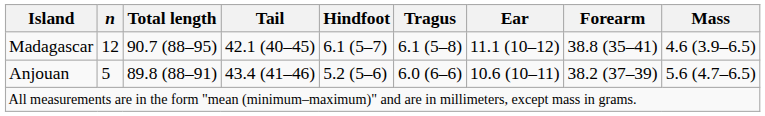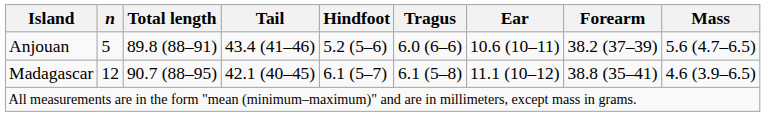 <table class="wikitable" align=right style="margin-left:0.5em; margin-top: 0em">
 <tr>
 <th>Island</th>
 <th><em>n</em></th>
 <th>Total length</th>
 <th>Tail</th>
 <th>Hindfoot</th>
 <th>Tragus</th>
 <th>Ear</th>
 <th>Forearm</th>
 <th>Mass</th>
 </tr>
 <tr>
+<td>Anjouan</td>
+<td>5</td>
+<td>89.8 (88–91)</td>
+<td>43.4 (41–46)</td>
+<td>5.2 (5–6)</td>
+<td>6.0 (6–6)</td>
+<td>10.6 (10–11)</td>
+<td>38.2 (37–39)</td>
+<td>5.6 (4.7–6.5)</td>
+</tr>
+<tr>
 <td>Madagascar</td>
 <td>12</td>
 <td>90.7 (88–95)</td>
 <td>42.1 (40–45)</td>
 <td>6.1 (5–7)</td>
 <td>6.1 (5–8)</td>
 <td>11.1 (10–12)</td>
 <td>38.8 (35–41)</td>
 <td>4.6 (3.9–6.5)</td>
 </tr>
 <tr>
-<td>Anjouan</td>
-<td>5</td>
-<td>89.8 (88–91)</td>
-<td>43.4 (41–46)</td>
-<td>5.2 (5–6)</td>
-<td>6.0 (6–6)</td>
-<td>10.6 (10–11)</td>
-<td>38.2 (37–39)</td>
-<td>5.6 (4.7–6.5)</td>
-</tr>
-<tr>
 <td colspan="9" style="font-size: small">All measurements are in the form "mean (minimum–maximum)" and are in millimeters, except mass in grams.</td>
 </tr>
 </table>
